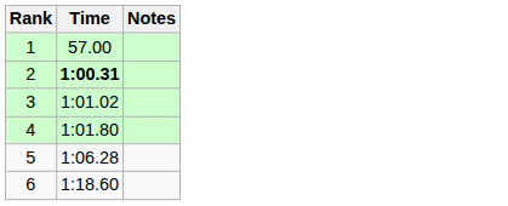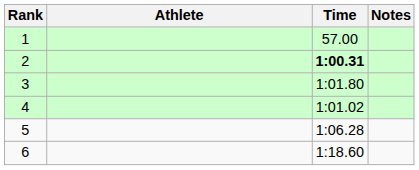 <table class="wikitable" style="text-align:center">
 <tr>
 <th>Rank</th>
+<th Style="width:18em">Athlete</th>
 <th>Time</th>
 <th>Notes</th>
 </tr>
 <tr style="background:#cfc">
 <td>1</td>
+<td style="text-align:left"></td>
 <td>57.00</td>
 <td></td>
 </tr>
 <tr style="background:#cfc">
 <td>2</td>
+<td style="text-align:left"></td>
 <td><strong>1:00.31</strong></td>
 <td></td>
 </tr>
 <tr style="background:#cfc">
 <td>3</td>
-<td>1:01.02</td>
+<td style="text-align:left"></td>
+<td>1:01.80</td>
 <td></td>
 </tr>
 <tr style="background:#cfc">
 <td>4</td>
-<td>1:01.80</td>
+<td style="text-align:left"></td>
+<td>1:01.02</td>
 <td></td>
 </tr>
 <tr>
 <td>5</td>
+<td style="text-align:left"></td>
 <td>1:06.28</td>
 <td></td>
 </tr>
 <tr>
 <td>6</td>
+<td style="text-align:left"></td>
 <td>1:18.60</td>
 <td></td>
 </tr>
 </table>
